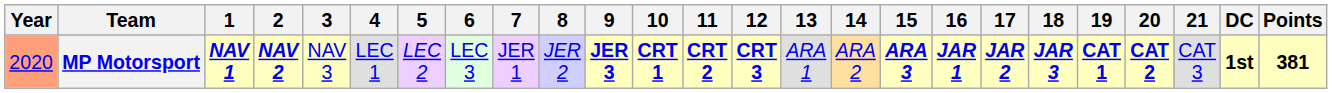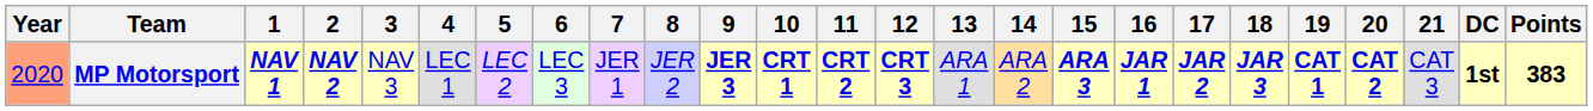 <table class="wikitable" style="text-align:center; font-size:85%">
 <tr>
 <th>Year</th>
 <th>Team</th>
 <th>1</th>
 <th>2</th>
 <th>3</th>
 <th>4</th>
 <th>5</th>
 <th>6</th>
 <th>7</th>
 <th>8</th>
 <th>9</th>
 <th>10</th>
 <th>11</th>
 <th>12</th>
 <th>13</th>
 <th>14</th>
 <th>15</th>
 <th>16</th>
 <th>17</th>
 <th>18</th>
 <th>19</th>
 <th>20</th>
 <th>21</th>
 <th>DC</th>
 <th>Points</th>
 </tr>
 <tr>
 <td style="background: lightsalmon;"><a href='#'>2020</a></td>
 <th nowrap><a href='#'>MP Motorsport</a></th>
 <td style="background:#FFFFBF;"><strong><em><a href='#'>NAV<br>1</a></em></strong><br></td>
 <td style="background:#FFFFBF;"><strong><em><a href='#'>NAV<br>2</a></em></strong><br></td>
 <td style="background:#FFFFBF;"><a href='#'>NAV<br>3</a><br></td>
 <td style="background:#DFDFDF;"><a href='#'>LEC<br>1</a><br></td>
 <td style="background:#EFCFFF;"><em><a href='#'>LEC<br>2</a></em><br></td>
 <td style="background:#DFFFDF;"><a href='#'>LEC<br>3</a><br></td>
 <td style="background:#EFCFFF;"><a href='#'>JER<br>1</a><br></td>
 <td style="background:#CFCFFF;"><em><a href='#'>JER<br>2</a></em><br></td>
 <td style="background:#FFFFBF;"><strong><a href='#'>JER<br>3</a></strong><br></td>
 <td style="background:#FFFFBF;"><strong><a href='#'>CRT<br>1</a></strong><br></td>
 <td style="background:#FFFFBF;"><strong><a href='#'>CRT<br>2</a></strong><br></td>
 <td style="background:#FFFFBF;"><strong><a href='#'>CRT<br>3</a></strong><br></td>
 <td style="background:#DFDFDF;"><em><a href='#'>ARA<br>1</a></em><br></td>
 <td style="background:#FFDF9F;"><em><a href='#'>ARA<br>2</a></em><br></td>
 <td style="background:#FFFFBF;"><strong><em><a href='#'>ARA<br>3</a></em></strong><br></td>
 <td style="background:#FFFFBF;"><strong><em><a href='#'>JAR<br>1</a></em></strong><br></td>
 <td style="background:#FFFFBF;"><strong><em><a href='#'>JAR<br>2</a></em></strong><br></td>
 <td style="background:#FFFFBF;"><strong><em><a href='#'>JAR<br>3</a></em></strong><br></td>
 <td style="background:#FFFFBF;"><strong><a href='#'>CAT<br>1</a></strong><br></td>
 <td style="background:#FFFFBF;"><strong><a href='#'>CAT<br>2</a></strong><br></td>
 <td style="background:#DFDFDF;"><a href='#'>CAT<br>3</a><br></td>
 <th style="background:#FFFFBF;">1st</th>
-<th style="background:#FFFFBF;">381</th>
+<th style="background:#FFFFBF;">383</th>
 </tr>
 </table>
